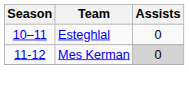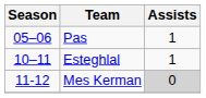 <table class="wikitable" style="text-align: center;">
 <tr>
 <th>Season</th>
 <th>Team</th>
 <th>Assists</th>
 </tr>
 <tr>
+<td><a href='#'>05–06</a></td>
+<td align="left"><a href='#'>Pas</a></td>
+<td>1</td>
+</tr>
+<tr>
 <td><a href='#'>10–11</a></td>
 <td align="left"><a href='#'>Esteghlal</a></td>
-<td>0</td>
+<td>1</td>
 </tr>
 <tr>
 <td><a href='#'>11-12</a></td>
 <td align="left"><a href='#'>Mes Kerman</a></td>
 <td style="background: lightgrey;">0</td>
 </tr>
 <tr>
 </tr>
 </table>
